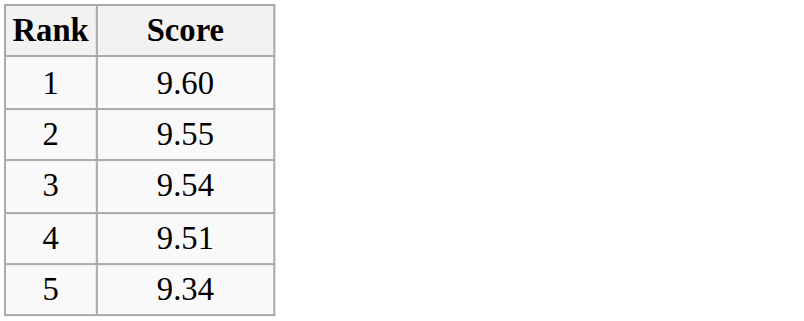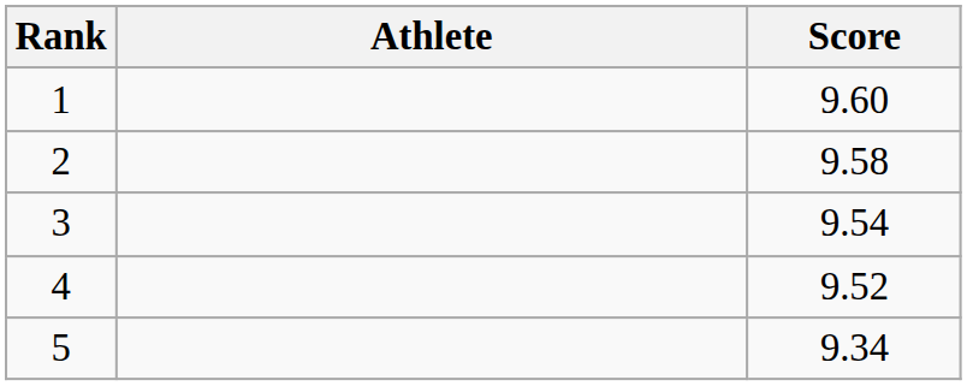 <table class="wikitable" style="text-align:center">
 <tr>
 <th width=20>Rank</th>
+<th width=250>Athlete</th>
 <th width=80>Score</th>
 </tr>
 <tr>
 <td>1</td>
+<td align="left"></td>
 <td>9.60</td>
 </tr>
 <tr>
 <td>2</td>
-<td>9.55</td>
+<td align="left"></td>
+<td>9.58</td>
 </tr>
 <tr>
 <td>3</td>
+<td align="left"></td>
 <td>9.54</td>
 </tr>
 <tr>
 <td>4</td>
-<td>9.51</td>
+<td align="left"></td>
+<td>9.52</td>
 </tr>
 <tr>
 <td>5</td>
+<td align="left"></td>
 <td>9.34</td>
 </tr>
 </table>
